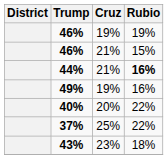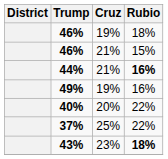 <table class=wikitable>
 <tr>
 <th>District</th>
 <th>Trump</th>
 <th>Cruz</th>
 <th>Rubio</th>
 </tr>
 <tr align=center>
 <th></th>
 <td><strong>46%</strong></td>
 <td>19%</td>
-<td>19%</td>
+<td>18%</td>
 </tr>
 <tr align=center>
 <th></th>
 <td><strong>46%</strong></td>
 <td>21%</td>
 <td>15%</td>
 </tr>
 <tr align=center>
 <th></th>
 <td><strong>44%</strong></td>
 <td>21%</td>
 <td><strong>16%</strong></td>
 </tr>
 <tr align=center>
 <th></th>
 <td><strong>49%</strong></td>
 <td>19%</td>
 <td>16%</td>
 </tr>
 <tr align=center>
 <th></th>
 <td><strong>40%</strong></td>
 <td>20%</td>
 <td>22%</td>
 </tr>
 <tr align=center>
 <th></th>
 <td><strong>37%</strong></td>
 <td>25%</td>
 <td>22%</td>
 </tr>
 <tr align=center>
 <th></th>
 <td><strong>43%</strong></td>
 <td>23%</td>
-<td>18%</td>
+<td><strong>18%</strong></td>
 </tr>
 <tr align=center>
 </tr>
 </table>
